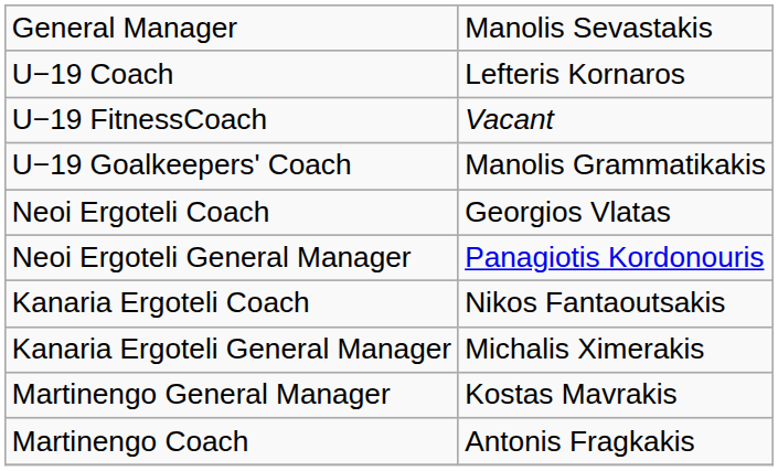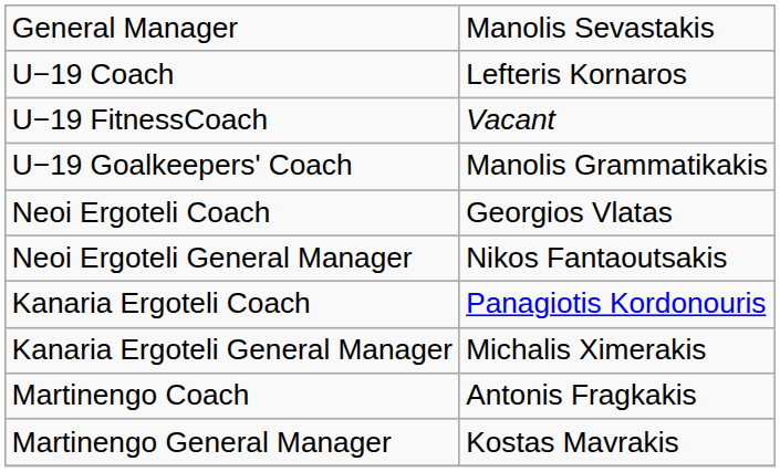 <table class="wikitable" style="text-align: center">
 <tr>
 <td align=left>General Manager</td>
 <td align=left> Manolis Sevastakis</td>
 </tr>
 <tr>
 <td align=left>U−19 Coach</td>
 <td align=left> Lefteris Kornaros</td>
 </tr>
 <tr>
 <td align=left>U−19 FitnessCoach</td>
 <td align=left> <em>Vacant</em></td>
 </tr>
 <tr>
 <td align=left>U−19 Goalkeepers' Coach</td>
 <td align=left> Manolis Grammatikakis</td>
 </tr>
 <tr>
 <td align=left>Neoi Ergoteli Coach</td>
 <td align=left> Georgios Vlatas</td>
 </tr>
 <tr>
 <td align=left>Neoi Ergoteli General Manager</td>
-<td align=left> <a href='#'>Panagiotis Kordonouris</a></td>
+<td align=left> Nikos Fantaoutsakis</td>
 </tr>
 <tr>
 <td align=left>Kanaria Ergoteli Coach</td>
-<td align=left> Nikos Fantaoutsakis</td>
+<td align=left> <a href='#'>Panagiotis Kordonouris</a></td>
 </tr>
 <tr>
 <td align=left>Kanaria Ergoteli General Manager</td>
 <td align=left> Michalis Ximerakis</td>
 </tr>
 <tr>
+<td align=left>Martinengo Coach</td>
+<td align=left> Antonis Fragkakis</td>
+</tr>
+<tr>
 <td align=left>Martinengo General Manager</td>
 <td align=left> Kostas Mavrakis</td>
 </tr>
 <tr>
-<td align=left>Martinengo Coach</td>
-<td align=left> Antonis Fragkakis</td>
-</tr>
-<tr>
 </tr>
 </table>
